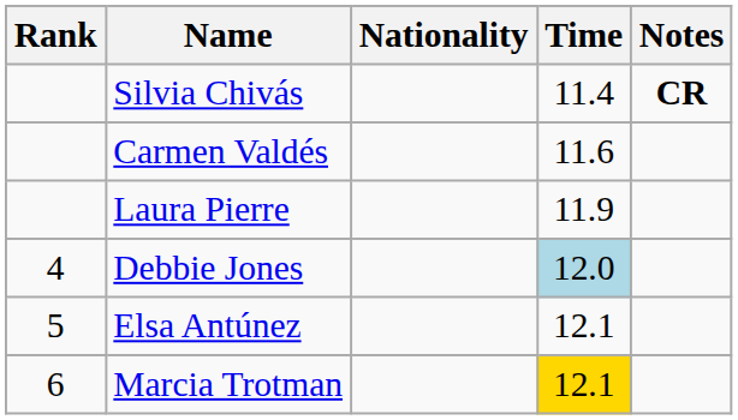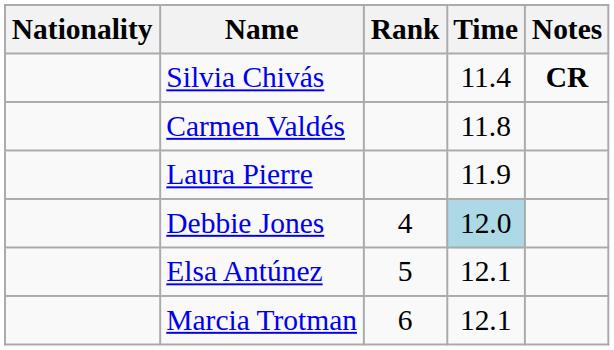 <table class="wikitable sortable" style="text-align:center;font-size:95%">
 <tr>
+<th>Nationality</th>
+<th>Name</th>
 <th>Rank</th>
-<th>Name</th>
-<th>Nationality</th>
 <th>Time</th>
 <th>Notes</th>
 </tr>
 <tr>
+<td align=left></td>
+<td align=left><a href='#'>Silvia Chivás</a></td>
 <td></td>
-<td align=left><a href='#'>Silvia Chivás</a></td>
-<td align=left></td>
 <td>11.4</td>
 <td><strong>CR</strong></td>
 </tr>
 <tr>
+<td align=left></td>
+<td align=left><a href='#'>Carmen Valdés</a></td>
 <td></td>
-<td align=left><a href='#'>Carmen Valdés</a></td>
-<td align=left></td>
-<td>11.6</td>
+<td>11.8</td>
 <td></td>
 </tr>
 <tr>
+<td align=left></td>
+<td align=left><a href='#'>Laura Pierre</a></td>
 <td></td>
-<td align=left><a href='#'>Laura Pierre</a></td>
-<td align=left></td>
 <td>11.9</td>
 <td></td>
 </tr>
 <tr>
+<td align=left></td>
+<td align=left><a href='#'>Debbie Jones</a></td>
 <td>4</td>
-<td align=left><a href='#'>Debbie Jones</a></td>
-<td align=left></td>
 <td style="background: lightblue;">12.0</td>
 <td></td>
 </tr>
 <tr>
+<td align=left></td>
+<td align=left><a href='#'>Elsa Antúnez</a></td>
 <td>5</td>
-<td align=left><a href='#'>Elsa Antúnez</a></td>
-<td align=left></td>
 <td>12.1</td>
 <td></td>
 </tr>
 <tr>
+<td align=left></td>
+<td align=left><a href='#'>Marcia Trotman</a></td>
 <td>6</td>
-<td align=left><a href='#'>Marcia Trotman</a></td>
-<td align=left></td>
-<td style="background: gold;">12.1</td>
+<td>12.1</td>
 <td></td>
 </tr>
 </table>
